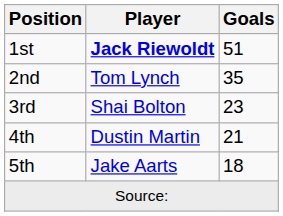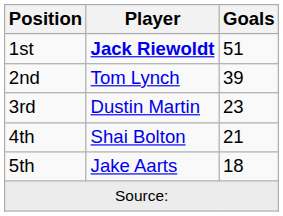 <table class="wikitable">
 <tr>
 <th>Position</th>
 <th>Player</th>
 <th>Goals</th>
 </tr>
 <tr>
 <td>1st</td>
 <td><strong><a href='#'>Jack Riewoldt</a></strong></td>
 <td>51</td>
 </tr>
 <tr>
 <td>2nd</td>
 <td><a href='#'>Tom Lynch</a></td>
-<td>35</td>
+<td>39</td>
 </tr>
 <tr>
 <td>3rd</td>
-<td><a href='#'>Shai Bolton</a></td>
+<td><a href='#'>Dustin Martin</a></td>
 <td>23</td>
 </tr>
 <tr>
 <td>4th</td>
-<td><a href='#'>Dustin Martin</a></td>
+<td><a href='#'>Shai Bolton</a></td>
 <td>21</td>
 </tr>
 <tr>
 <td>5th</td>
 <td><a href='#'>Jake Aarts</a></td>
 <td>18</td>
 </tr>
 <tr>
 <td colspan="3" style="text-align: center; background: #ececec;"><small>Source:</small></td>
 </tr>
 </table>
